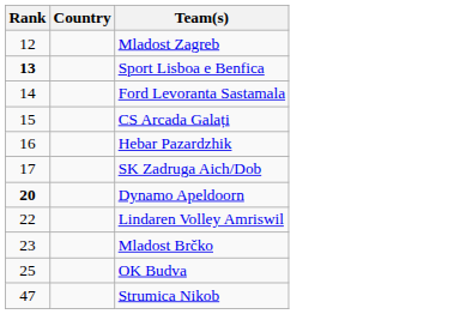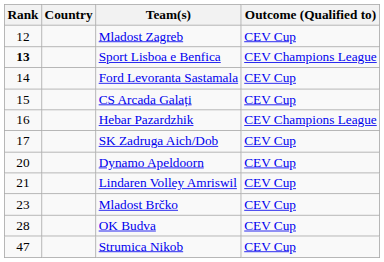 <table class="wikitable" style="text-align:left">
 <tr>
 <th>Rank</th>
 <th>Country</th>
 <th>Team(s)</th>
+<th>Outcome (Qualified to)</th>
 </tr>
 <tr>
 <td align="center">12</td>
 <td></td>
 <td><a href='#'>Mladost Zagreb</a></td>
+<td><a href='#'>CEV Cup</a></td>
 </tr>
 <tr>
 <td align="center"><strong>13</strong></td>
 <td></td>
 <td><a href='#'>Sport Lisboa e Benfica</a></td>
+<td><a href='#'>CEV Champions League</a></td>
 </tr>
 <tr>
 <td align="center">14</td>
 <td></td>
 <td><a href='#'>Ford Levoranta Sastamala</a></td>
+<td><a href='#'>CEV Cup</a></td>
 </tr>
 <tr>
 <td align="center">15</td>
 <td></td>
 <td><a href='#'>CS Arcada Galați</a></td>
+<td><a href='#'>CEV Cup</a></td>
 </tr>
 <tr>
 <td align="center">16</td>
 <td></td>
 <td><a href='#'>Hebar Pazardzhik</a></td>
+<td><a href='#'>CEV Champions League</a></td>
 </tr>
 <tr>
 <td align="center">17</td>
 <td></td>
 <td><a href='#'>SK Zadruga Aich/Dob</a></td>
+<td><a href='#'>CEV Cup</a></td>
 </tr>
 <tr>
-<td align="center"><strong>20</strong></td>
+<td align="center">20</td>
 <td></td>
 <td><a href='#'>Dynamo Apeldoorn</a></td>
+<td><a href='#'>CEV Cup</a></td>
 </tr>
 <tr>
-<td align="center">22</td>
+<td align="center">21</td>
 <td></td>
 <td><a href='#'>Lindaren Volley Amriswil</a></td>
+<td><a href='#'>CEV Cup</a></td>
 </tr>
 <tr>
 <td align="center">23</td>
 <td></td>
 <td><a href='#'>Mladost Brčko</a></td>
+<td><a href='#'>CEV Cup</a></td>
 </tr>
 <tr>
-<td align="center">25</td>
+<td align="center">28</td>
 <td></td>
 <td><a href='#'>OK Budva</a></td>
+<td><a href='#'>CEV Cup</a></td>
 </tr>
 <tr>
 <td align="center">47</td>
 <td></td>
 <td><a href='#'>Strumica Nikob</a></td>
+<td><a href='#'>CEV Cup</a></td>
 </tr>
 </table>
